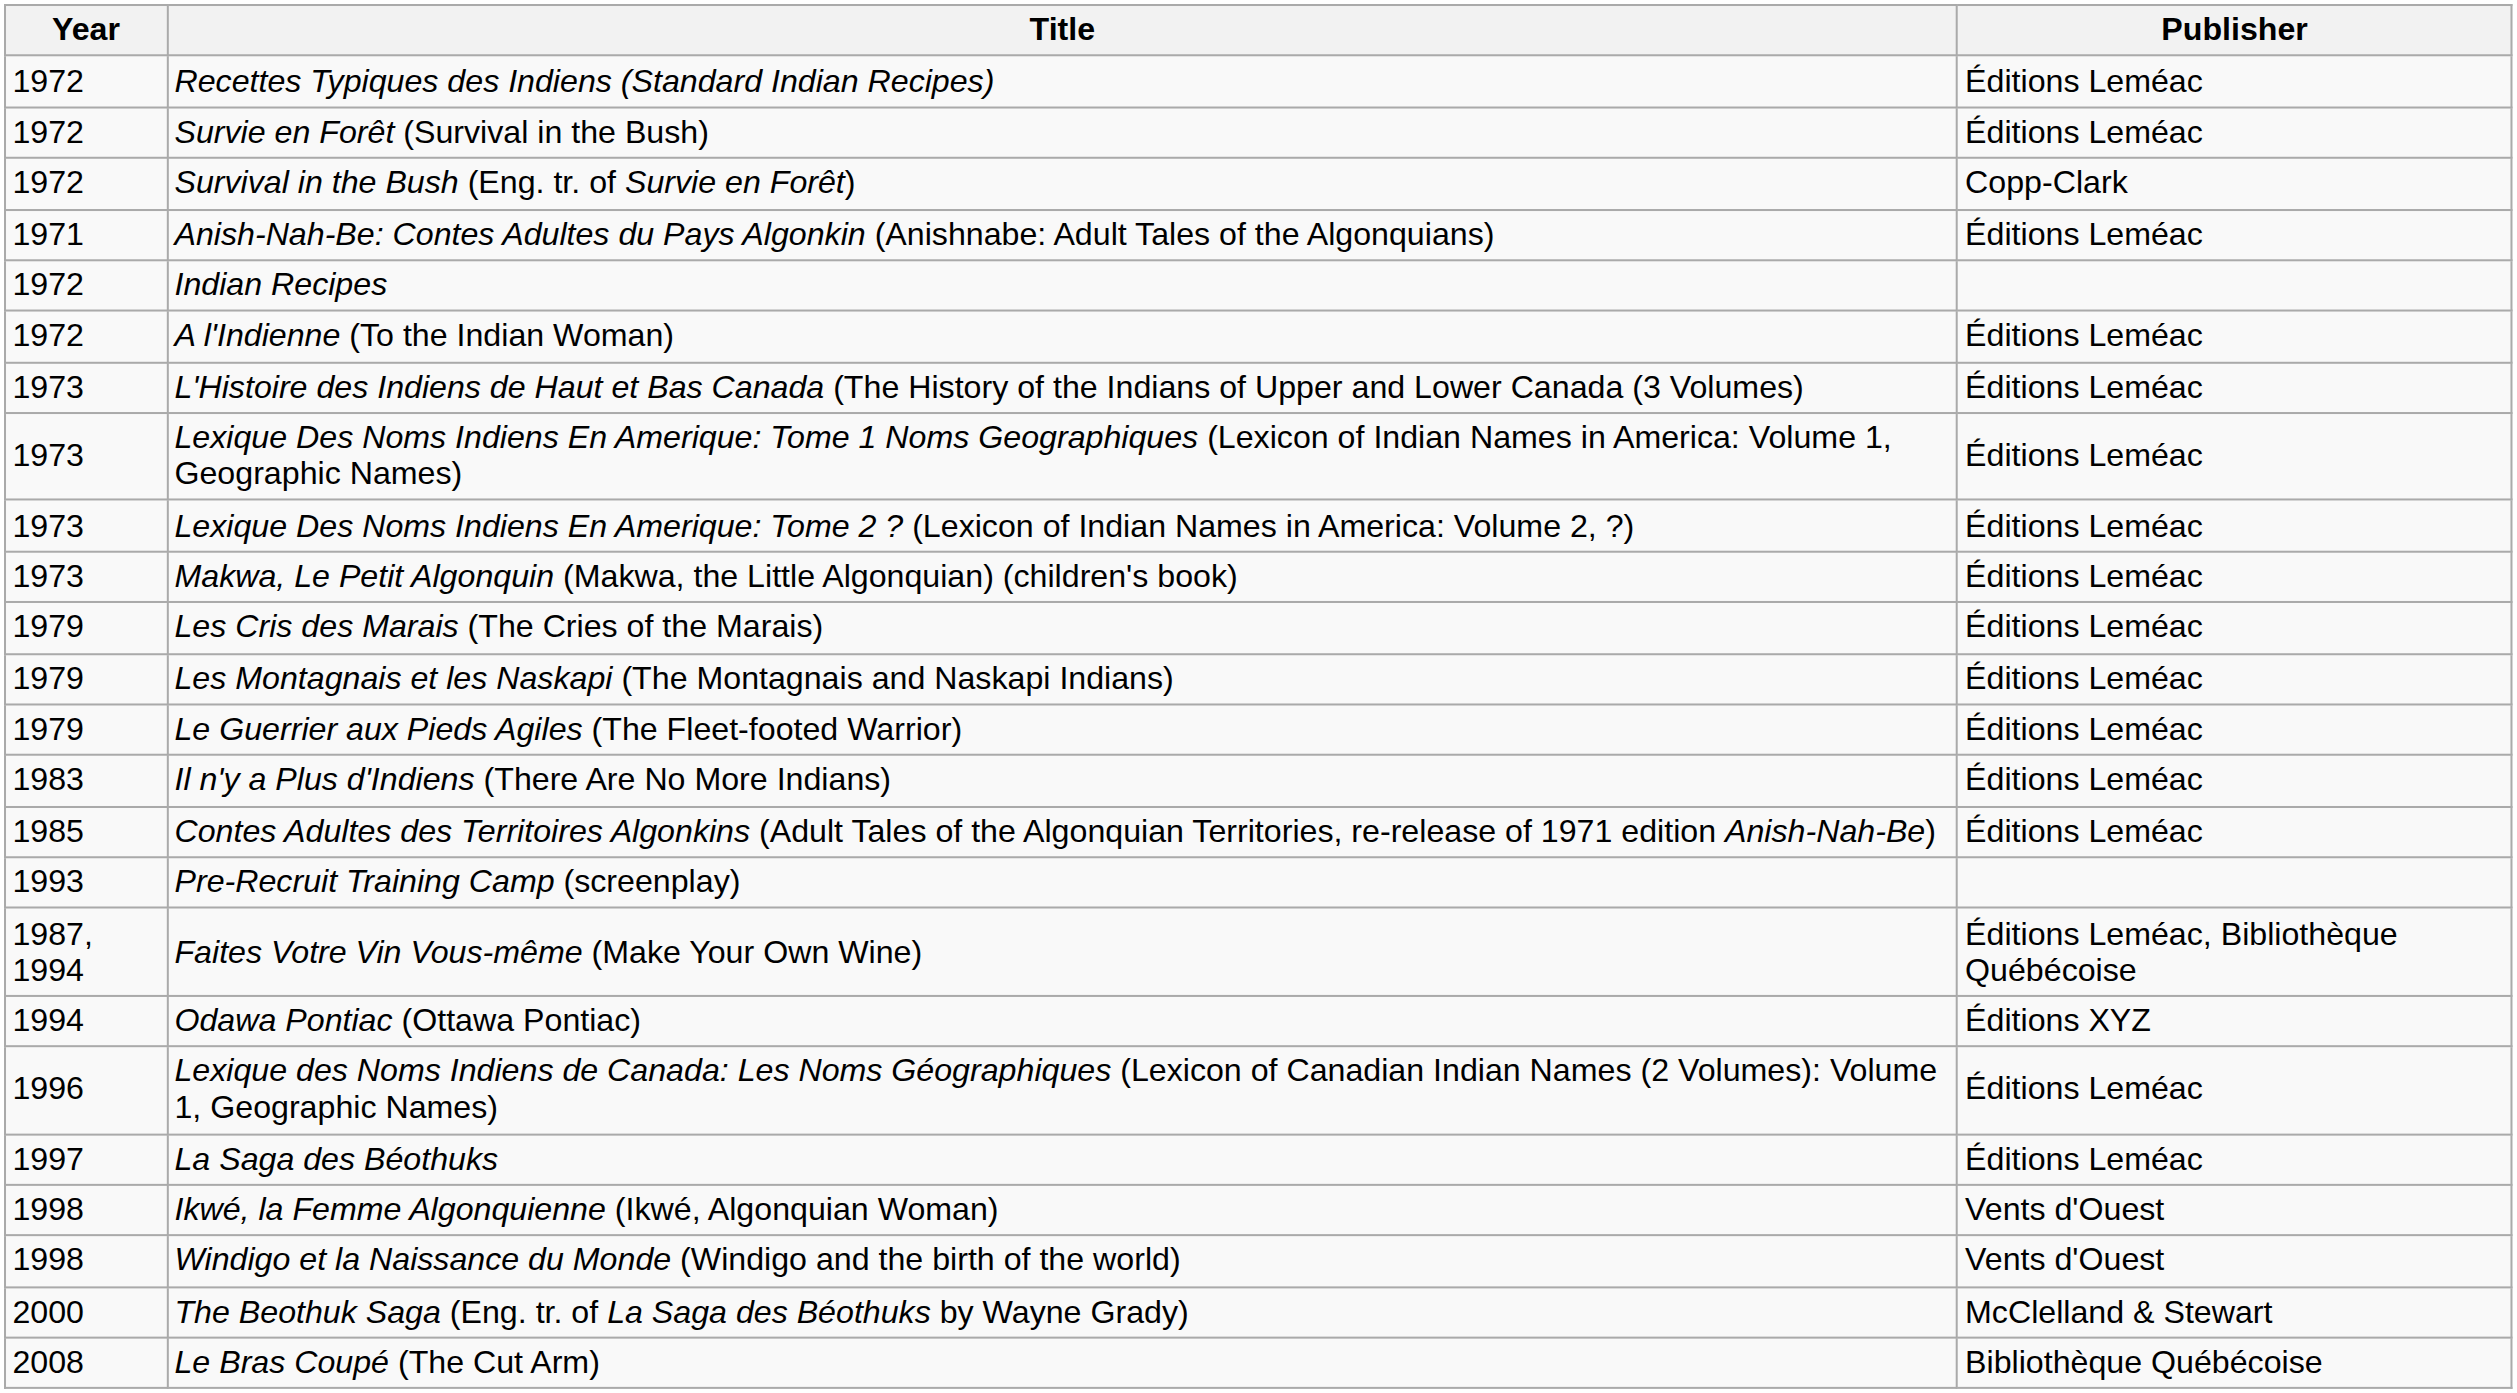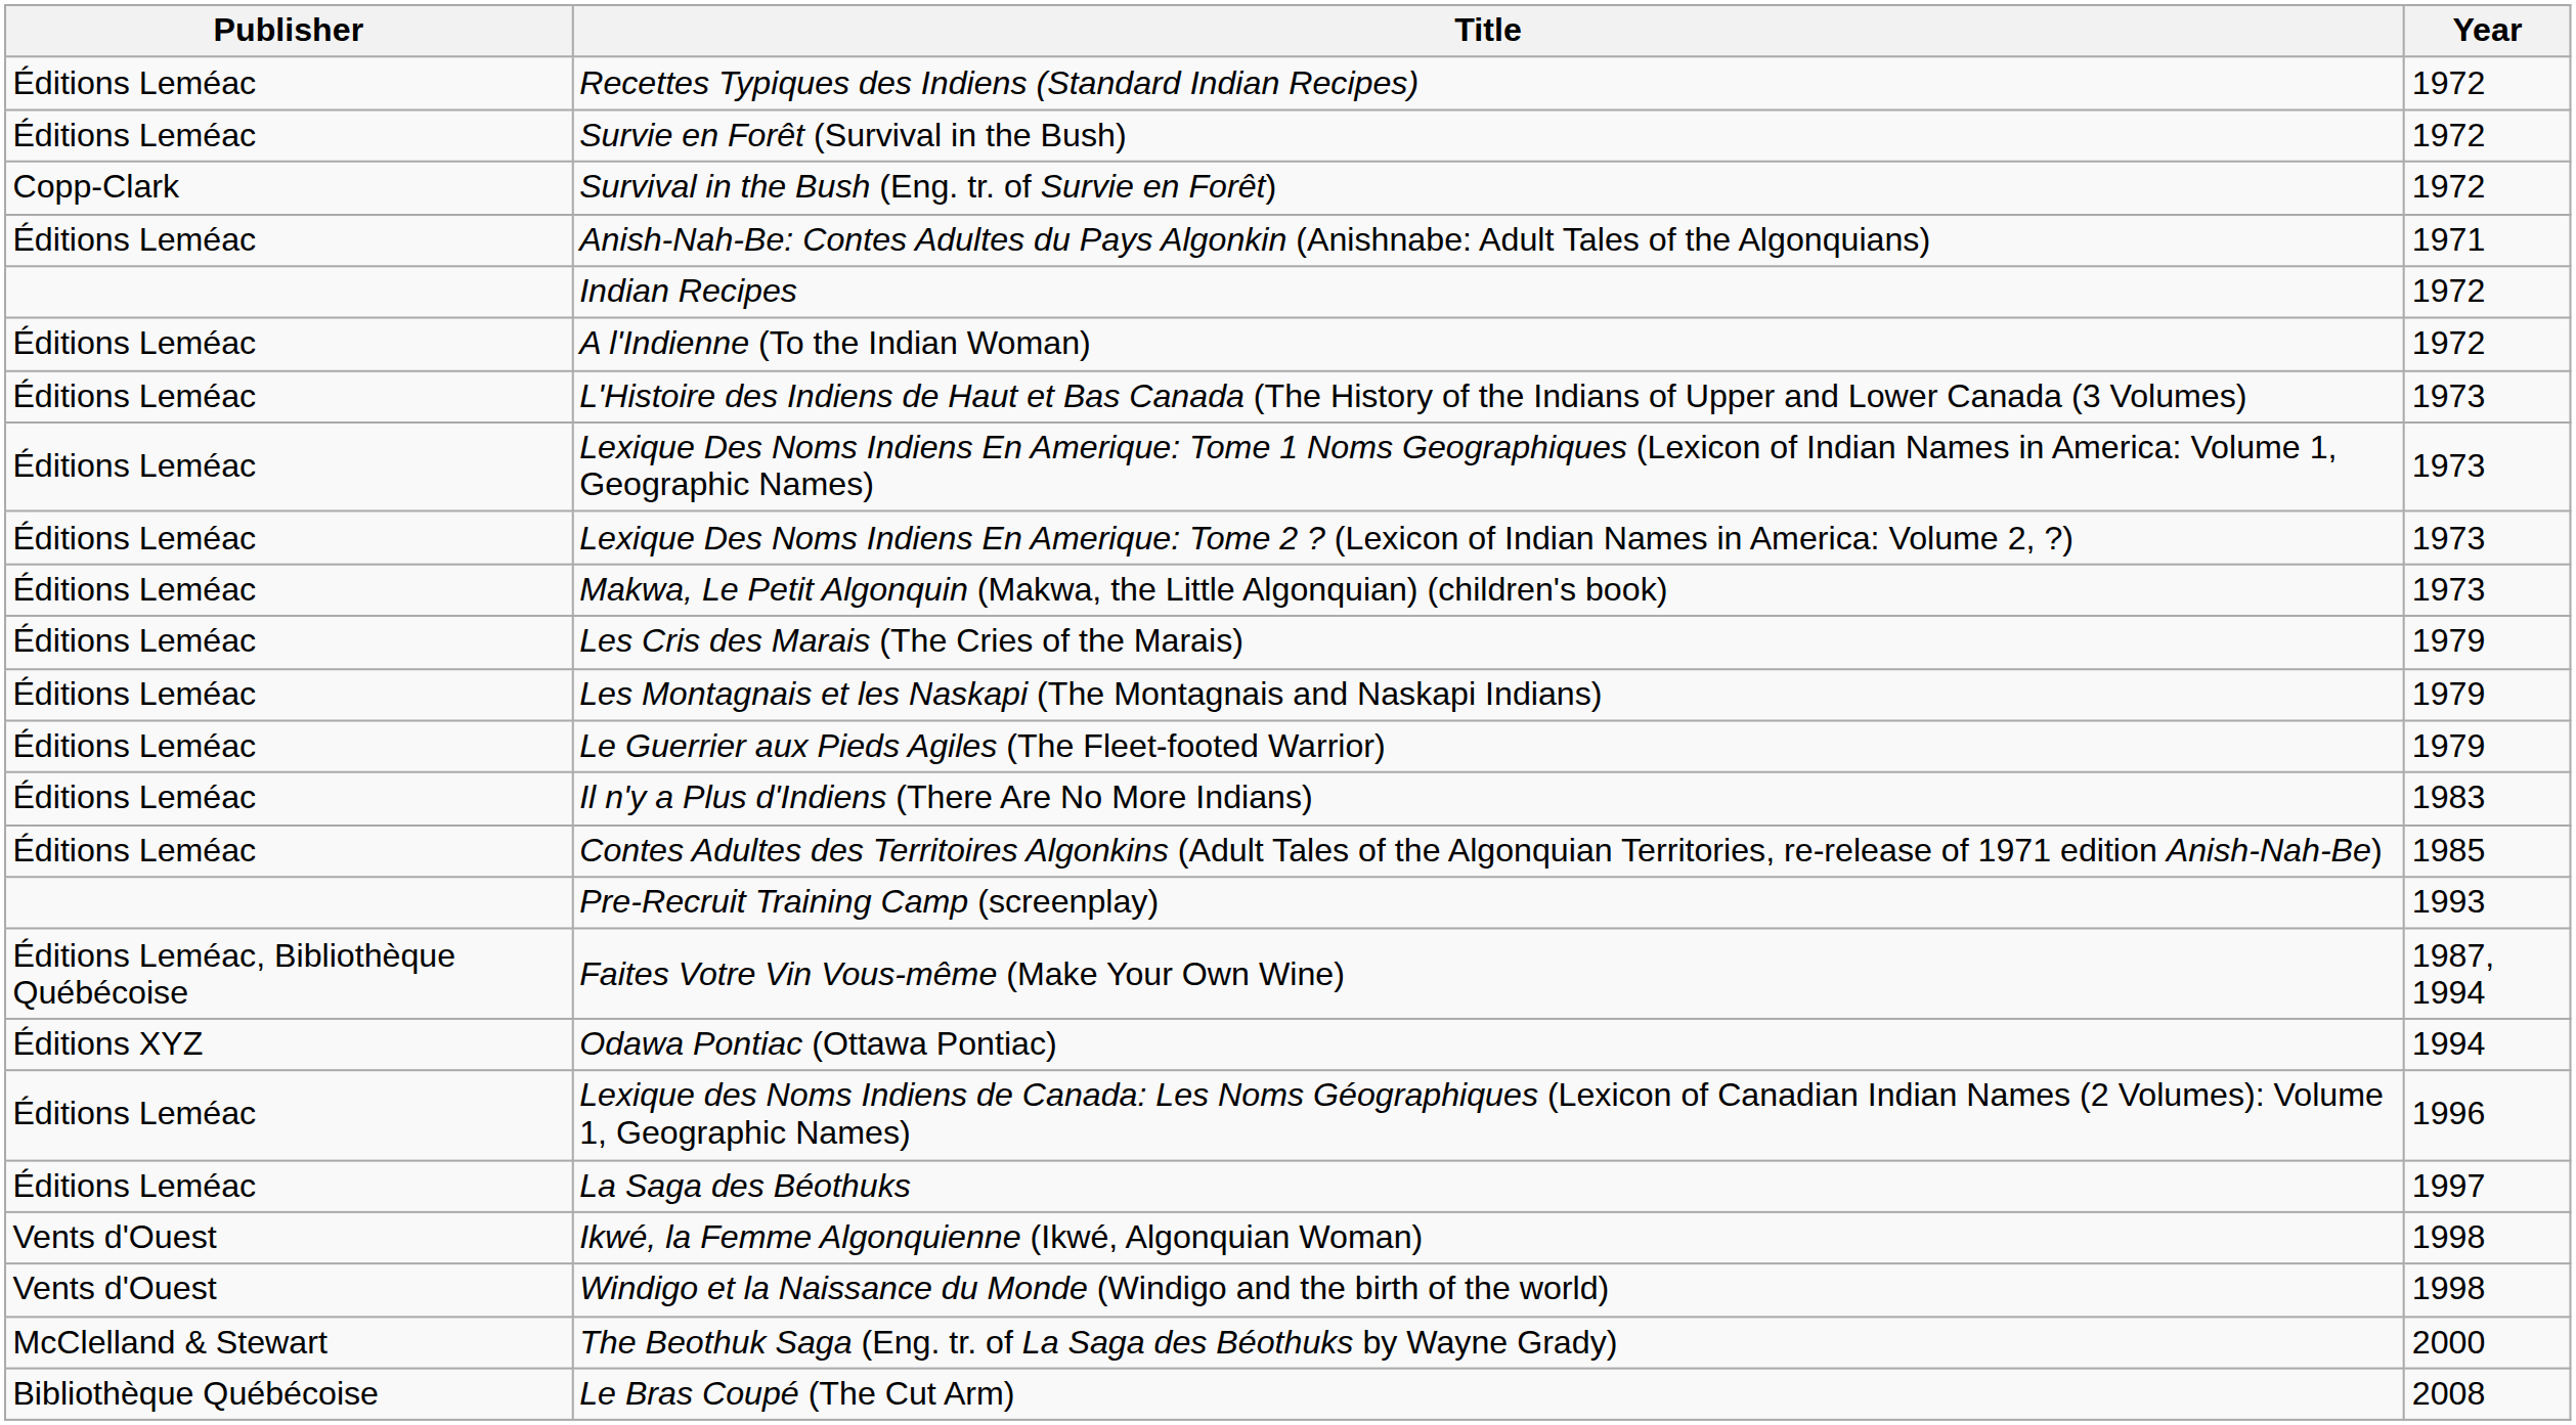 <table class="wikitable">
 <tr>
+<th>Publisher</th>
+<th>Title</th>
 <th>Year</th>
-<th>Title</th>
-<th>Publisher</th>
 </tr>
 <tr>
+<td>Éditions Leméac</td>
+<td><em>Recettes Typiques des Indiens (Standard Indian Recipes)</em></td>
 <td>1972</td>
-<td><em>Recettes Typiques des Indiens (Standard Indian Recipes)</em></td>
-<td>Éditions Leméac</td>
 </tr>
 <tr>
+<td>Éditions Leméac</td>
+<td><em>Survie en Forêt</em> (Survival in the Bush)</td>
 <td>1972</td>
-<td><em>Survie en Forêt</em> (Survival in the Bush)</td>
-<td>Éditions Leméac</td>
 </tr>
 <tr>
+<td>Copp-Clark</td>
+<td><em>Survival in the Bush</em> (Eng. tr. of <em>Survie en Forêt</em>)</td>
 <td>1972</td>
-<td><em>Survival in the Bush</em> (Eng. tr. of <em>Survie en Forêt</em>)</td>
-<td>Copp-Clark</td>
 </tr>
 <tr>
+<td>Éditions Leméac</td>
+<td><em>Anish-Nah-Be: Contes Adultes du Pays Algonkin</em> (Anishnabe: Adult Tales of the  Algonquians)</td>
 <td>1971</td>
-<td><em>Anish-Nah-Be: Contes Adultes du Pays Algonkin</em> (Anishnabe: Adult Tales of the  Algonquians)</td>
-<td>Éditions Leméac</td>
 </tr>
 <tr>
+<td></td>
+<td><em>Indian Recipes</em></td>
 <td>1972</td>
-<td><em>Indian Recipes</em></td>
-<td></td>
 </tr>
 <tr>
+<td>Éditions Leméac</td>
+<td><em>A l'Indienne</em> (To the Indian Woman)</td>
 <td>1972</td>
-<td><em>A l'Indienne</em> (To the Indian Woman)</td>
-<td>Éditions Leméac</td>
 </tr>
 <tr>
+<td>Éditions Leméac</td>
+<td><em>L'Histoire des Indiens de Haut et Bas Canada</em> (The History of the Indians of Upper and Lower Canada (3 Volumes)</td>
 <td>1973</td>
-<td><em>L'Histoire des Indiens de Haut et Bas Canada</em> (The History of the Indians of Upper and Lower Canada (3 Volumes)</td>
-<td>Éditions Leméac</td>
 </tr>
 <tr>
+<td>Éditions Leméac</td>
+<td><em>Lexique Des Noms Indiens En Amerique: Tome 1 Noms Geographiques</em> (Lexicon of Indian Names in America: Volume 1, Geographic Names)</td>
 <td>1973</td>
-<td><em>Lexique Des Noms Indiens En Amerique: Tome 1 Noms Geographiques</em> (Lexicon of Indian Names in America: Volume 1, Geographic Names)</td>
-<td>Éditions Leméac</td>
 </tr>
 <tr>
+<td>Éditions Leméac</td>
+<td><em>Lexique Des Noms Indiens En Amerique: Tome 2 ?</em> (Lexicon of Indian Names in America: Volume 2, ?)</td>
 <td>1973</td>
-<td><em>Lexique Des Noms Indiens En Amerique: Tome 2 ?</em> (Lexicon of Indian Names in America: Volume 2, ?)</td>
-<td>Éditions Leméac</td>
 </tr>
 <tr>
+<td>Éditions Leméac</td>
+<td><em>Makwa, Le Petit Algonquin</em> (Makwa, the Little Algonquian) (children's book)</td>
 <td>1973</td>
-<td><em>Makwa, Le Petit Algonquin</em> (Makwa, the Little Algonquian) (children's book)</td>
-<td>Éditions Leméac</td>
 </tr>
 <tr>
+<td>Éditions Leméac</td>
+<td><em>Les Cris des Marais</em> (The Cries of the Marais)</td>
 <td>1979</td>
-<td><em>Les Cris des Marais</em> (The Cries of the Marais)</td>
-<td>Éditions Leméac</td>
 </tr>
 <tr>
+<td>Éditions Leméac</td>
+<td><em>Les Montagnais et les Naskapi</em> (The Montagnais and Naskapi Indians)</td>
 <td>1979</td>
-<td><em>Les Montagnais et les Naskapi</em> (The Montagnais and Naskapi Indians)</td>
-<td>Éditions Leméac</td>
 </tr>
 <tr>
+<td>Éditions Leméac</td>
+<td><em>Le Guerrier aux Pieds Agiles</em> (The Fleet-footed Warrior)</td>
 <td>1979</td>
-<td><em>Le Guerrier aux Pieds Agiles</em> (The Fleet-footed Warrior)</td>
-<td>Éditions Leméac</td>
 </tr>
 <tr>
+<td>Éditions Leméac</td>
+<td><em>Il n'y a Plus d'Indiens</em> (There Are No More Indians)</td>
 <td>1983</td>
-<td><em>Il n'y a Plus d'Indiens</em> (There Are No More Indians)</td>
-<td>Éditions Leméac</td>
 </tr>
 <tr>
+<td>Éditions Leméac</td>
+<td><em>Contes Adultes des Territoires Algonkins</em> (Adult Tales of the Algonquian Territories, re-release of 1971 edition <em>Anish-Nah-Be</em>)</td>
 <td>1985</td>
-<td><em>Contes Adultes des Territoires Algonkins</em> (Adult Tales of the Algonquian Territories, re-release of 1971 edition <em>Anish-Nah-Be</em>)</td>
-<td>Éditions Leméac</td>
 </tr>
 <tr>
+<td></td>
+<td><em>Pre-Recruit Training Camp</em> (screenplay)</td>
 <td>1993</td>
-<td><em>Pre-Recruit Training Camp</em> (screenplay)</td>
-<td></td>
 </tr>
 <tr>
+<td>Éditions Leméac, Bibliothèque Québécoise</td>
+<td><em>Faites Votre Vin Vous-même</em> (Make Your Own Wine)</td>
 <td>1987, 1994</td>
-<td><em>Faites Votre Vin Vous-même</em> (Make Your Own Wine)</td>
-<td>Éditions Leméac, Bibliothèque Québécoise</td>
 </tr>
 <tr>
+<td>Éditions XYZ</td>
+<td><em>Odawa Pontiac</em> (Ottawa Pontiac)</td>
 <td>1994</td>
-<td><em>Odawa Pontiac</em> (Ottawa Pontiac)</td>
-<td>Éditions XYZ</td>
 </tr>
 <tr>
+<td>Éditions Leméac</td>
+<td><em>Lexique des Noms Indiens de Canada: Les Noms Géographiques</em> (Lexicon of Canadian Indian Names (2 Volumes): Volume 1, Geographic Names)</td>
 <td>1996</td>
-<td><em>Lexique des Noms Indiens de Canada: Les Noms Géographiques</em> (Lexicon of Canadian Indian Names (2 Volumes): Volume 1, Geographic Names)</td>
-<td>Éditions Leméac</td>
 </tr>
 <tr>
+<td>Éditions Leméac</td>
+<td><em>La Saga des Béothuks</em></td>
 <td>1997</td>
-<td><em>La Saga des Béothuks</em></td>
-<td>Éditions Leméac</td>
 </tr>
 <tr>
+<td>Vents d'Ouest</td>
+<td><em>Ikwé, la Femme Algonquienne</em> (Ikwé, Algonquian Woman)</td>
 <td>1998</td>
-<td><em>Ikwé, la Femme Algonquienne</em> (Ikwé, Algonquian Woman)</td>
-<td>Vents d'Ouest</td>
 </tr>
 <tr>
+<td>Vents d'Ouest</td>
+<td><em>Windigo et la Naissance du Monde</em> (Windigo and the birth of the world)</td>
 <td>1998</td>
-<td><em>Windigo et la Naissance du Monde</em> (Windigo and the birth of the world)</td>
-<td>Vents d'Ouest</td>
 </tr>
 <tr>
+<td>McClelland & Stewart</td>
+<td><em>The Beothuk Saga</em> (Eng. tr. of <em>La Saga des Béothuks</em> by Wayne Grady)</td>
 <td>2000</td>
-<td><em>The Beothuk Saga</em> (Eng. tr. of <em>La Saga des Béothuks</em> by Wayne Grady)</td>
-<td>McClelland & Stewart</td>
 </tr>
 <tr>
+<td>Bibliothèque Québécoise</td>
+<td><em>Le Bras Coupé</em> (The Cut Arm)</td>
 <td>2008</td>
-<td><em>Le Bras Coupé</em> (The Cut Arm)</td>
-<td>Bibliothèque Québécoise</td>
 </tr>
 </table>
